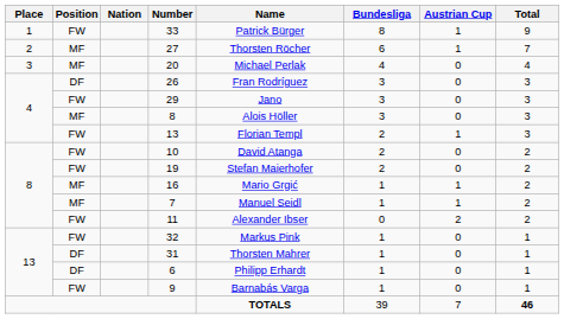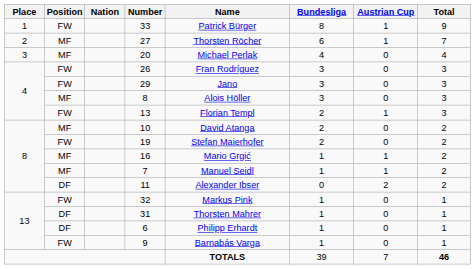 <table class="wikitable" style="font-size: 95%; text-align: center;">
 <tr>
 <th width=60>Place</th>
 <th width=60>Position</th>
 <th width=60>Nation</th>
 <th width=60>Number</th>
 <th width=200>Name</th>
 <th width=100><a href='#'>Bundesliga</a></th>
 <th width=100><a href='#'>Austrian Cup</a></th>
 <th width=80><strong>Total</strong></th>
 </tr>
 <tr>
 <td>1</td>
 <td>FW</td>
 <td></td>
 <td>33</td>
 <td><a href='#'>Patrick Bürger</a></td>
 <td>8</td>
 <td>1</td>
 <td>9</td>
 </tr>
 <tr>
 <td>2</td>
 <td>MF</td>
 <td></td>
 <td>27</td>
 <td><a href='#'>Thorsten Röcher</a></td>
 <td>6</td>
 <td>1</td>
 <td>7</td>
 </tr>
 <tr>
 <td>3</td>
 <td>MF</td>
 <td></td>
 <td>20</td>
 <td><a href='#'>Michael Perlak</a></td>
 <td>4</td>
 <td>0</td>
 <td>4</td>
 </tr>
 <tr>
 <td rowspan="4">4</td>
-<td>DF</td>
+<td>FW</td>
 <td></td>
 <td>26</td>
 <td><a href='#'>Fran Rodríguez</a></td>
 <td>3</td>
 <td>0</td>
 <td>3</td>
 </tr>
 <tr>
 <td>FW</td>
 <td></td>
 <td>29</td>
 <td><a href='#'>Jano</a></td>
 <td>3</td>
 <td>0</td>
 <td>3</td>
 </tr>
 <tr>
 <td>MF</td>
 <td></td>
 <td>8</td>
 <td><a href='#'>Alois Höller</a></td>
 <td>3</td>
 <td>0</td>
 <td>3</td>
 </tr>
 <tr>
 <td>FW</td>
 <td></td>
 <td>13</td>
 <td><a href='#'>Florian Templ</a></td>
 <td>2</td>
 <td>1</td>
 <td>3</td>
 </tr>
 <tr>
 <td rowspan="5">8</td>
-<td>FW</td>
+<td>MF</td>
 <td></td>
 <td>10</td>
 <td><a href='#'>David Atanga</a></td>
 <td>2</td>
 <td>0</td>
 <td>2</td>
 </tr>
 <tr>
 <td>FW</td>
 <td></td>
 <td>19</td>
 <td><a href='#'>Stefan Maierhofer</a></td>
 <td>2</td>
 <td>0</td>
 <td>2</td>
 </tr>
 <tr>
 <td>MF</td>
 <td></td>
 <td>16</td>
 <td><a href='#'>Mario Grgić</a></td>
 <td>1</td>
 <td>1</td>
 <td>2</td>
 </tr>
 <tr>
 <td>MF</td>
 <td></td>
 <td>7</td>
 <td><a href='#'>Manuel Seidl</a></td>
 <td>1</td>
 <td>1</td>
 <td>2</td>
 </tr>
 <tr>
-<td>FW</td>
+<td>DF</td>
 <td></td>
 <td>11</td>
 <td><a href='#'>Alexander Ibser</a></td>
 <td>0</td>
 <td>2</td>
 <td>2</td>
 </tr>
 <tr>
 <td rowspan="4">13</td>
 <td>FW</td>
 <td></td>
 <td>32</td>
 <td><a href='#'>Markus Pink</a></td>
 <td>1</td>
 <td>0</td>
 <td>1</td>
 </tr>
 <tr>
 <td>DF</td>
 <td></td>
 <td>31</td>
 <td><a href='#'>Thorsten Mahrer</a></td>
 <td>1</td>
 <td>0</td>
 <td>1</td>
 </tr>
 <tr>
 <td>DF</td>
 <td></td>
 <td>6</td>
 <td><a href='#'>Philipp Erhardt</a></td>
 <td>1</td>
 <td>0</td>
 <td>1</td>
 </tr>
 <tr>
 <td>FW</td>
 <td></td>
 <td>9</td>
 <td><a href='#'>Barnabás Varga</a></td>
 <td>1</td>
 <td>0</td>
 <td>1</td>
 </tr>
 <tr>
 <td colspan="4"></td>
 <td><strong>TOTALS</strong></td>
 <td>39</td>
 <td>7</td>
 <td><strong>46</strong></td>
 </tr>
 </table>
